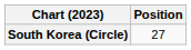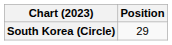 <table class="wikitable plainrowheaders" style="text-align:center">
 <tr>
 <th scope="col">Chart (2023)</th>
 <th scope="col">Position</th>
 </tr>
 <tr>
 <th scope="row">South Korea (Circle)</th>
-<td>27</td>
+<td>29</td>
 </tr>
 </table>
